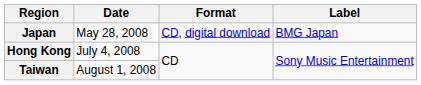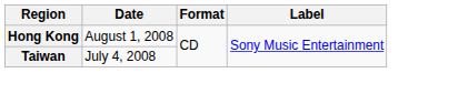 <table class="wikitable plainrowheaders">
 <tr>
 <th scope="col">Region</th>
 <th scope="col">Date</th>
 <th scope="col">Format</th>
 <th scope="col">Label</th>
 </tr>
 <tr>
-<th scope="row">Japan</th>
-<td>May 28, 2008</td>
-<td><a href='#'>CD</a>, <a href='#'>digital download</a></td>
-<td><a href='#'>BMG Japan</a></td>
-</tr>
-<tr>
 <th scope="row">Hong Kong</th>
-<td>July 4, 2008</td>
+<td>August 1, 2008</td>
 <td rowspan="2">CD</td>
 <td rowspan="2"><a href='#'>Sony Music Entertainment</a></td>
 </tr>
 <tr>
 <th scope="row">Taiwan</th>
-<td>August 1, 2008</td>
+<td>July 4, 2008</td>
 </tr>
 </table>
